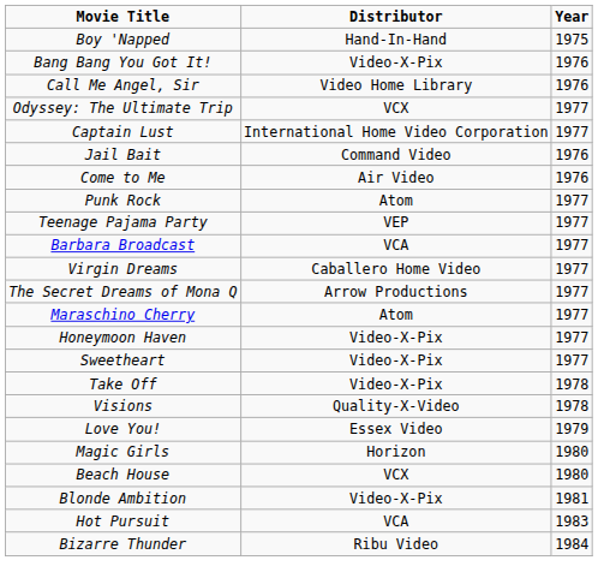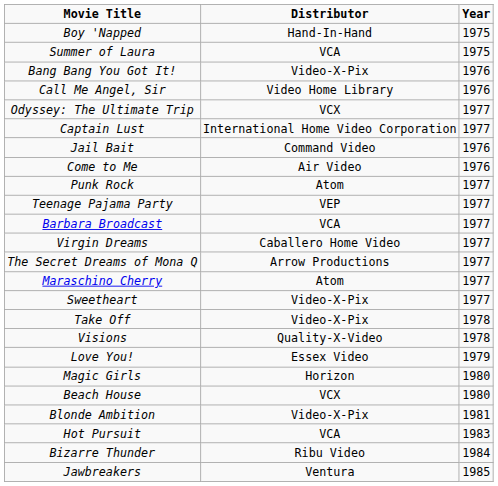 <table class="wikitable">
 <tr align=center>
 <td><strong>Movie Title</strong></td>
 <td><strong>Distributor</strong></td>
 <td><strong>Year</strong></td>
 </tr>
 <tr align=center>
 <td><em>Boy 'Napped</em></td>
 <td>Hand-In-Hand</td>
+<td>1975</td>
+</tr>
+<tr align=center>
+<td><em>Summer of Laura</em></td>
+<td>VCA</td>
 <td>1975</td>
 </tr>
 <tr align=center>
 <td><em>Bang Bang You Got It!</em></td>
 <td>Video-X-Pix</td>
 <td>1976</td>
 </tr>
 <tr align=center>
 <td><em>Call Me Angel, Sir</em></td>
 <td>Video Home Library</td>
 <td>1976</td>
 </tr>
 <tr align=center>
 <td><em>Odyssey: The Ultimate Trip</em></td>
 <td>VCX</td>
 <td>1977</td>
 </tr>
 <tr align=center>
 <td><em>Captain Lust</em></td>
 <td>International Home Video Corporation</td>
 <td>1977</td>
 </tr>
 <tr align=center>
 <td><em>Jail Bait</em></td>
 <td>Command Video</td>
 <td>1976</td>
 </tr>
 <tr align=center>
 <td><em>Come to Me</em></td>
 <td>Air Video</td>
 <td>1976</td>
 </tr>
 <tr align=center>
 <td><em>Punk Rock</em></td>
 <td>Atom</td>
 <td>1977</td>
 </tr>
 <tr align=center>
 <td><em>Teenage Pajama Party</em></td>
 <td>VEP</td>
 <td>1977</td>
 </tr>
 <tr align=center>
 <td><em><a href='#'>Barbara Broadcast</a></em></td>
 <td>VCA</td>
 <td>1977</td>
 </tr>
 <tr align=center>
 <td><em>Virgin Dreams</em></td>
 <td>Caballero Home Video</td>
 <td>1977</td>
 </tr>
 <tr align=center>
 <td><em>The Secret Dreams of Mona Q</em></td>
 <td>Arrow Productions</td>
 <td>1977</td>
 </tr>
 <tr align=center>
 <td><em><a href='#'>Maraschino Cherry</a></em></td>
 <td>Atom</td>
 <td>1977</td>
 </tr>
 <tr align=center>
-<td><em>Honeymoon Haven</em></td>
-<td>Video-X-Pix</td>
-<td>1977</td>
-</tr>
-<tr align=center>
 <td><em>Sweetheart</em></td>
 <td>Video-X-Pix</td>
 <td>1977</td>
 </tr>
 <tr align=center>
 <td><em>Take Off</em></td>
 <td>Video-X-Pix</td>
 <td>1978</td>
 </tr>
 <tr align=center>
 <td><em>Visions</em></td>
 <td>Quality-X-Video</td>
 <td>1978</td>
 </tr>
 <tr align=center>
 <td><em>Love You!</em></td>
 <td>Essex Video</td>
 <td>1979</td>
 </tr>
 <tr align=center>
 <td><em>Magic Girls</em></td>
 <td>Horizon</td>
 <td>1980</td>
 </tr>
 <tr align=center>
 <td><em>Beach House</em></td>
 <td>VCX</td>
 <td>1980</td>
 </tr>
 <tr align=center>
 <td><em>Blonde Ambition</em></td>
 <td>Video-X-Pix</td>
 <td>1981</td>
 </tr>
 <tr align=center>
 <td><em>Hot Pursuit</em></td>
 <td>VCA</td>
 <td>1983</td>
 </tr>
 <tr align=center>
 <td><em>Bizarre Thunder</em></td>
 <td>Ribu Video</td>
 <td>1984</td>
 </tr>
+<tr align=center>
+<td><em>Jawbreakers</em></td>
+<td>Ventura</td>
+<td>1985</td>
+</tr>
 </table>
